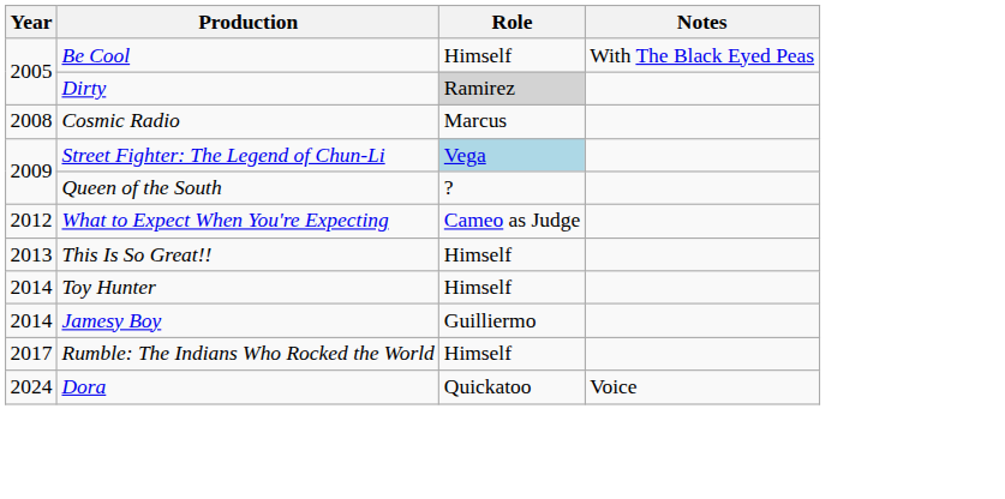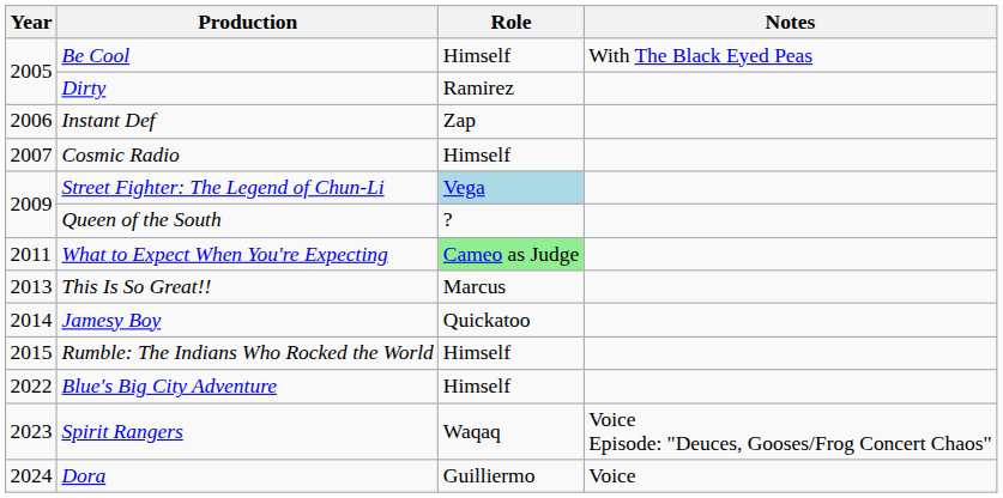 <table class="wikitable">
 <tr>
 <th>Year</th>
 <th>Production</th>
 <th>Role</th>
 <th>Notes</th>
 </tr>
 <tr>
 <td rowspan="2">2005</td>
 <td><em><a href='#'>Be Cool</a></em></td>
 <td>Himself</td>
 <td>With <a href='#'>The Black Eyed Peas</a></td>
 </tr>
 <tr>
 <td><em><a href='#'>Dirty</a></em></td>
-<td style="background: lightgrey;">Ramirez</td>
+<td>Ramirez</td>
 <td —></td>
 </tr>
 <tr>
-<td>2008</td>
+<td>2006</td>
+<td><em>Instant Def</em></td>
+<td>Zap</td>
+<td —></td>
+</tr>
+<tr>
+<td>2007</td>
 <td><em>Cosmic Radio</em></td>
-<td>Marcus</td>
+<td>Himself</td>
 <td —></td>
 </tr>
 <tr>
 <td rowspan="2">2009</td>
 <td><em><a href='#'>Street Fighter: The Legend of Chun-Li</a></em></td>
 <td style="background: lightblue;"><a href='#'>Vega</a></td>
 <td —></td>
 </tr>
 <tr>
 <td><em>Queen of the South</em></td>
 <td>?</td>
 <td —></td>
 </tr>
 <tr>
-<td>2012</td>
+<td>2011</td>
 <td><em><a href='#'>What to Expect When You're Expecting</a></em></td>
-<td><a href='#'>Cameo</a> as Judge</td>
+<td style="background: lightgreen;"><a href='#'>Cameo</a> as Judge</td>
 <td></td>
 </tr>
 <tr>
 <td>2013</td>
 <td><em>This Is So Great!!</em></td>
-<td>Himself</td>
-<td —></td>
-</tr>
-<tr>
-<td>2014</td>
-<td><em>Toy Hunter</em></td>
-<td>Himself</td>
+<td>Marcus</td>
 <td —></td>
 </tr>
 <tr>
 <td>2014</td>
 <td><em><a href='#'>Jamesy Boy</a></em></td>
-<td>Guilliermo</td>
+<td>Quickatoo</td>
 <td -></td>
 </tr>
 <tr>
-<td>2017</td>
+<td>2015</td>
 <td><em>Rumble: The Indians Who Rocked the World</em></td>
 <td>Himself</td>
 <td —></td>
 </tr>
 <tr>
+<td>2022</td>
+<td><em><a href='#'>Blue's Big City Adventure</a></em></td>
+<td>Himself</td>
+<td —></td>
+</tr>
+<tr>
+<td>2023</td>
+<td><em><a href='#'>Spirit Rangers</a></em></td>
+<td>Waqaq</td>
+<td —>Voice<br>Episode: "Deuces, Gooses/Frog Concert Chaos"</td>
+</tr>
+<tr>
 <td>2024</td>
 <td><em><a href='#'>Dora</a></em></td>
-<td>Quickatoo</td>
+<td>Guilliermo</td>
 <td —>Voice</td>
 </tr>
 </table>
